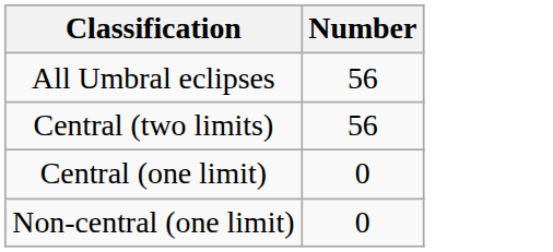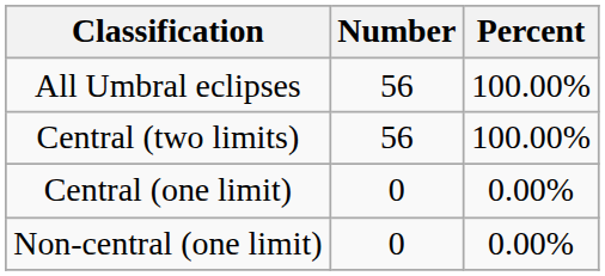 <table class="wikitable sortable">
 <tr align=center>
 <th>Classification</th>
 <th>Number</th>
+<th>Percent</th>
 </tr>
 <tr align=center>
 <td>All Umbral eclipses</td>
 <td>56</td>
+<td>100.00%</td>
 </tr>
 <tr align=center>
 <td>Central (two limits)</td>
 <td>56</td>
+<td>100.00%</td>
 </tr>
 <tr align=center>
 <td>Central (one limit)</td>
 <td>0</td>
+<td>0.00%</td>
 </tr>
 <tr align=center>
 <td>Non-central (one limit)</td>
 <td>0</td>
+<td>0.00%</td>
 </tr>
 </table>
